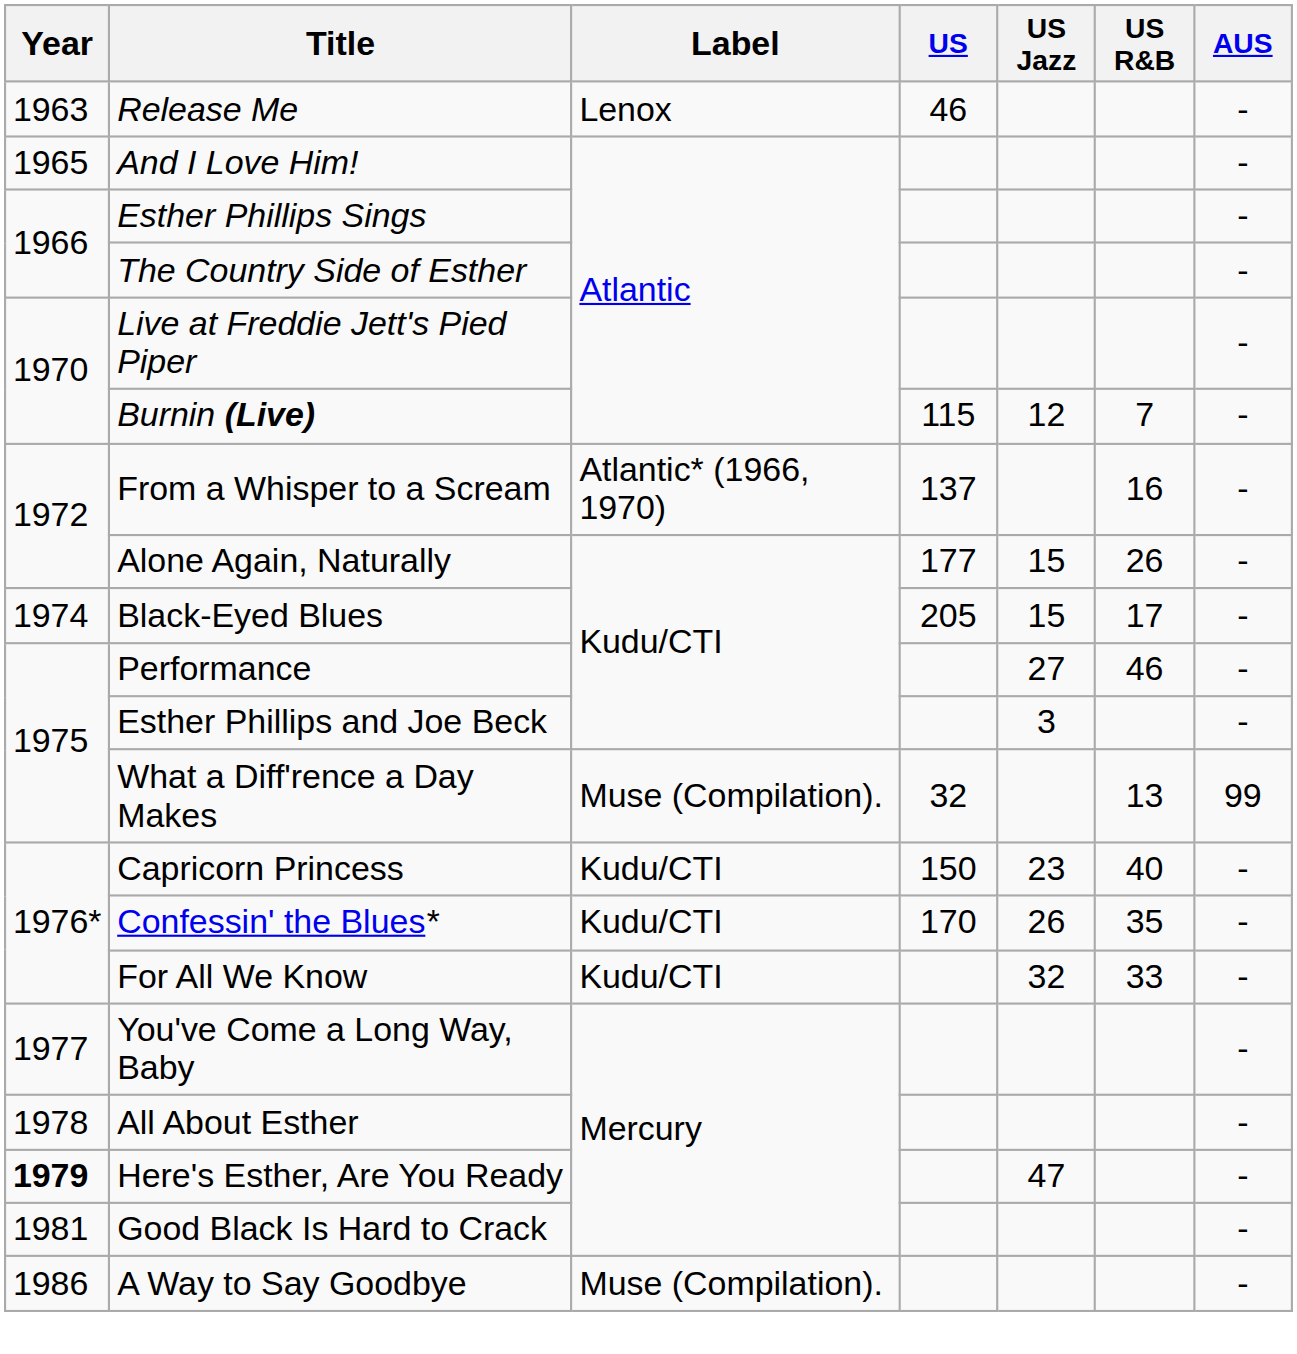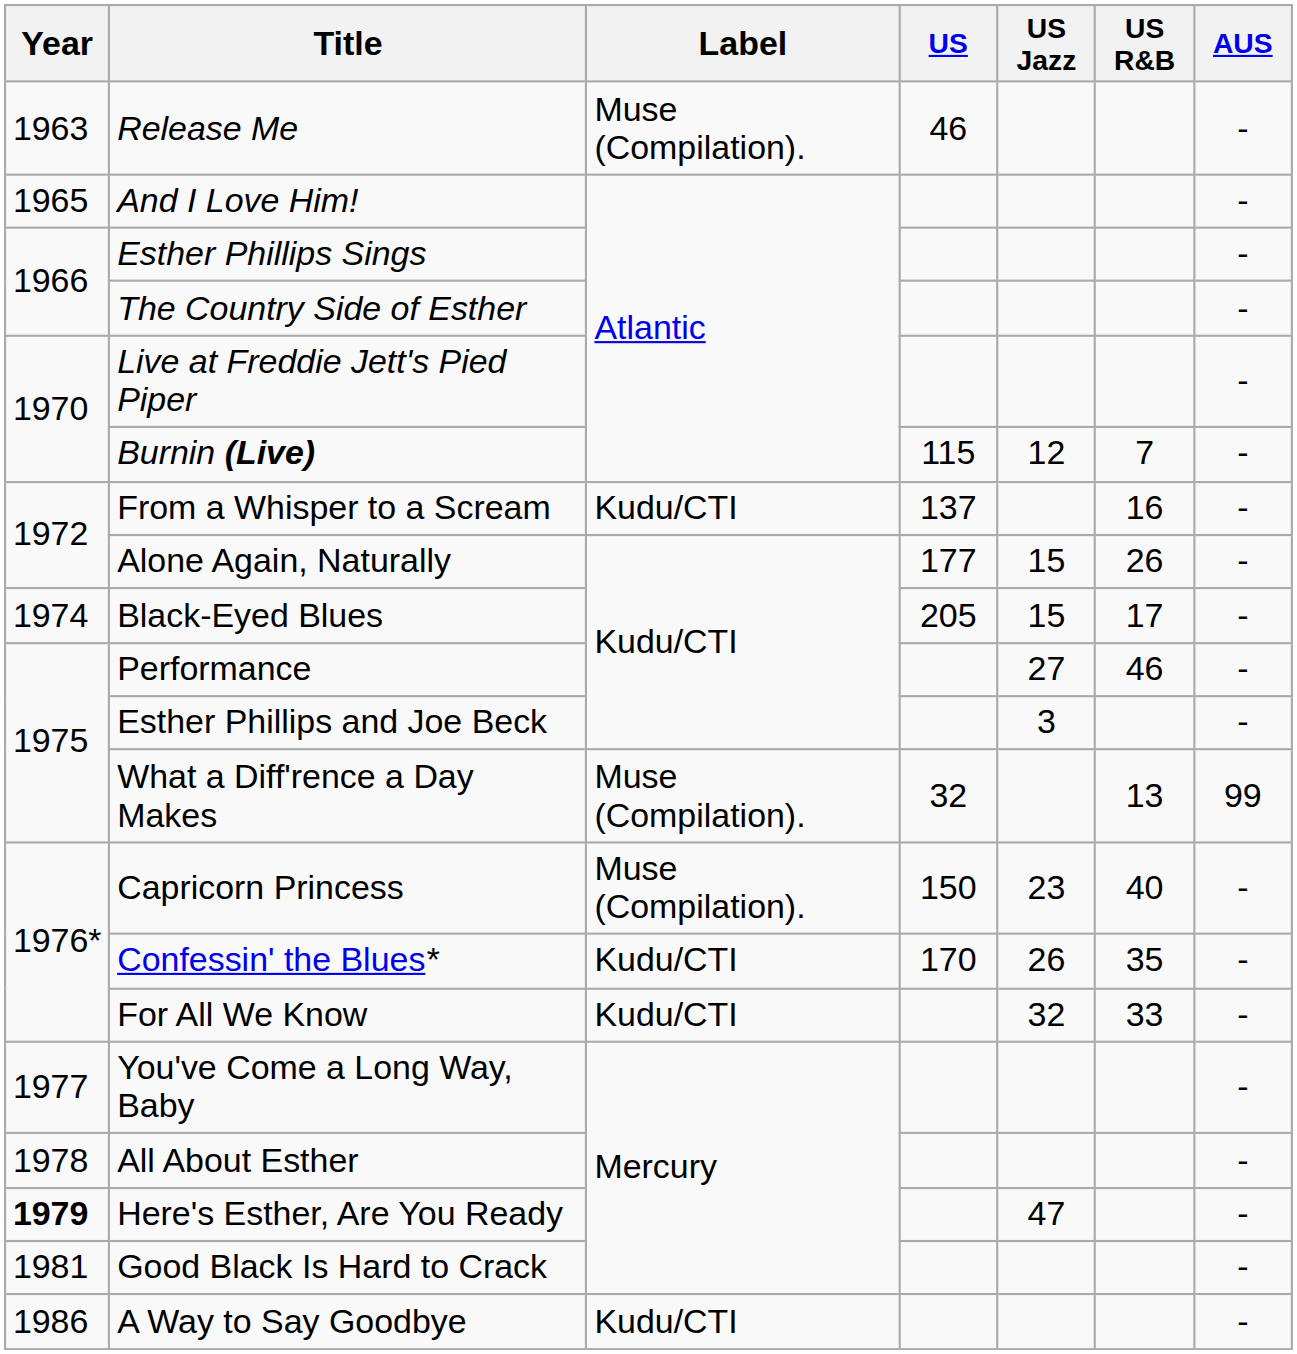 <table class="wikitable">
 <tr>
 <th>Year</th>
 <th>Title</th>
 <th>Label</th>
 <th style="font-size:smaller" width="40"><a href='#'>US</a><br></th>
 <th style="font-size:smaller" width="40">US<br>Jazz<br></th>
 <th style="font-size:smaller" width="40">US<br>R&B<br></th>
 <th style="font-size:smaller" width="40"><a href='#'>AUS</a><br></th>
 </tr>
 <tr>
 <td>1963</td>
 <td><em>Release Me</em></td>
-<td>Lenox</td>
+<td>Muse (Compilation).</td>
 <td align="center">46</td>
 <td align="center"></td>
 <td align="center"></td>
 <td align="center">-</td>
 </tr>
 <tr>
 <td>1965</td>
 <td><em>And I Love Him!</em></td>
 <td rowspan="5"><a href='#'>Atlantic</a></td>
 <td align="center"></td>
 <td align="center"></td>
 <td align="center"></td>
 <td align="center">-</td>
 </tr>
 <tr>
 <td rowspan="2">1966</td>
 <td><em>Esther Phillips Sings</em></td>
 <td align="center"></td>
 <td align="center"></td>
 <td align="center"></td>
 <td align="center">-</td>
 </tr>
 <tr>
 <td><em>The Country Side of Esther</em></td>
 <td align="center"></td>
 <td align="center"></td>
 <td align="center"></td>
 <td align="center">-</td>
 </tr>
 <tr>
 <td rowspan="2">1970</td>
 <td><em>Live at Freddie Jett's Pied Piper</em></td>
 <td align="center"></td>
 <td align="center"></td>
 <td align="center"></td>
 <td align="center">-</td>
 </tr>
 <tr>
 <td><em>Burnin<strong> (Live)</td>
 <td align="center">115</td>
 <td align="center">12</td>
 <td align="center">7</td>
 <td align="center">-</td>
 </tr>
 <tr>
 <td rowspan="2">1972</td>
 <td></em>From a Whisper to a Scream<em></td>
-<td>Atlantic* (1966, 1970)</td>
+<td>Kudu/CTI</td>
 <td align="center">137</td>
 <td align="center"></td>
 <td align="center">16</td>
 <td align="center">-</td>
 </tr>
 <tr>
 <td></em>Alone Again, Naturally<em></td>
 <td rowspan="4">Kudu/CTI</td>
 <td align="center">177</td>
 <td align="center">15</td>
 <td align="center">26</td>
 <td align="center">-</td>
 </tr>
 <tr>
 <td>1974</td>
 <td></em>Black-Eyed Blues<em></td>
 <td align="center">205</td>
 <td align="center">15</td>
 <td align="center">17</td>
 <td align="center">-</td>
 </tr>
 <tr>
 <td rowspan="3">1975</td>
 <td></em>Performance<em></td>
 <td align="center"></td>
 <td align="center">27</td>
 <td align="center">46</td>
 <td align="center">-</td>
 </tr>
 <tr>
 <td></em>Esther Phillips and Joe Beck<em></td>
 <td align="center"></td>
 <td align="center">3</td>
 <td align="center"></td>
 <td align="center">-</td>
 </tr>
 <tr>
 <td></em>What a Diff'rence a Day Makes<em></td>
 <td>Muse (Compilation).</td>
 <td align="center">32</td>
 <td align="center"></td>
 <td align="center">13</td>
 <td align="center">99</td>
 </tr>
 <tr>
 <td rowspan="3">1976*</td>
 <td></em>Capricorn Princess<em></td>
-<td>Kudu/CTI</td>
+<td>Muse (Compilation).</td>
 <td align="center">150</td>
 <td align="center">23</td>
 <td align="center">40</td>
 <td align="center">-</td>
 </tr>
 <tr>
 <td></em><a href='#'>Confessin' the Blues</a><em>*</td>
 <td>Kudu/CTI</td>
 <td align="center">170</td>
 <td align="center">26</td>
 <td align="center">35</td>
 <td align="center">-</td>
 </tr>
 <tr>
 <td></em>For All We Know<em></td>
 <td>Kudu/CTI</td>
 <td align="center"></td>
 <td align="center">32</td>
 <td align="center">33</td>
 <td align="center">-</td>
 </tr>
 <tr>
 <td>1977</td>
 <td></em>You've Come a Long Way, Baby<em></td>
 <td rowspan="4">Mercury</td>
 <td align="center"></td>
 <td align="center"></td>
 <td align="center"></td>
 <td align="center">-</td>
 </tr>
 <tr>
 <td>1978</td>
 <td></em>All About Esther<em></td>
 <td align="center"></td>
 <td align="center"></td>
 <td align="center"></td>
 <td align="center">-</td>
 </tr>
 <tr>
 <td><strong>1979</strong></td>
 <td></em>Here's Esther, Are You Ready<em></td>
 <td align="center"></td>
 <td align="center">47</td>
 <td align="center"></td>
 <td align="center">-</td>
 </tr>
 <tr>
 <td>1981</td>
 <td></em>Good Black Is Hard to Crack<em></td>
 <td align="center"></td>
 <td align="center"></td>
 <td align="center"></td>
 <td align="center">-</td>
 </tr>
 <tr>
 <td>1986</td>
 <td></em>A Way to Say Goodbye<em></td>
-<td>Muse (Compilation).</td>
+<td>Kudu/CTI</td>
 <td align="center"></td>
 <td align="center"></td>
 <td align="center"></td>
 <td align="center">-</td>
 </tr>
 </table>
